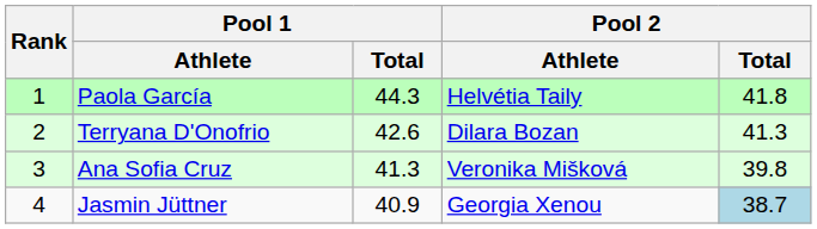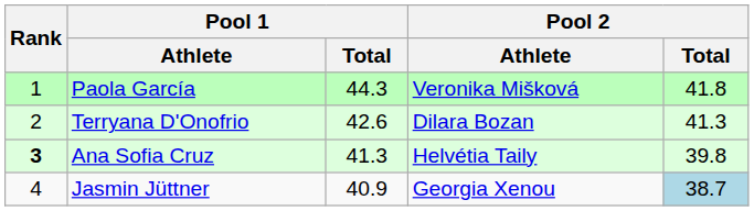 <table class="wikitable" style="text-align:center;">
 <tr>
 <th rowspan=2>Rank</th>
 <th colspan=2 width=250>Pool 1</th>
 <th colspan=2 width=250>Pool 2</th>
 </tr>
 <tr>
 <th>Athlete</th>
 <th>Total</th>
 <th>Athlete</th>
 <th>Total</th>
 </tr>
 <tr bgcolor=bbffbb>
 <td>1</td>
 <td align=left> <a href='#'>Paola García</a></td>
 <td>44.3</td>
-<td align=left> <a href='#'>Helvétia Taily</a></td>
+<td align=left> <a href='#'>Veronika Mišková</a></td>
 <td>41.8</td>
 </tr>
 <tr bgcolor=ddffdd>
 <td>2</td>
 <td align=left> <a href='#'>Terryana D'Onofrio</a></td>
 <td>42.6</td>
 <td align=left> <a href='#'>Dilara Bozan</a></td>
 <td>41.3</td>
 </tr>
 <tr bgcolor=ddffdd>
-<td>3</td>
+<td><strong>3</strong></td>
 <td align=left> <a href='#'>Ana Sofia Cruz</a></td>
 <td>41.3</td>
-<td align=left> <a href='#'>Veronika Mišková</a></td>
+<td align=left> <a href='#'>Helvétia Taily</a></td>
 <td>39.8</td>
 </tr>
 <tr>
 <td>4</td>
 <td align=left> <a href='#'>Jasmin Jüttner</a></td>
 <td>40.9</td>
 <td align=left> <a href='#'>Georgia Xenou</a></td>
 <td style="background: lightblue;">38.7</td>
 </tr>
 </table>
